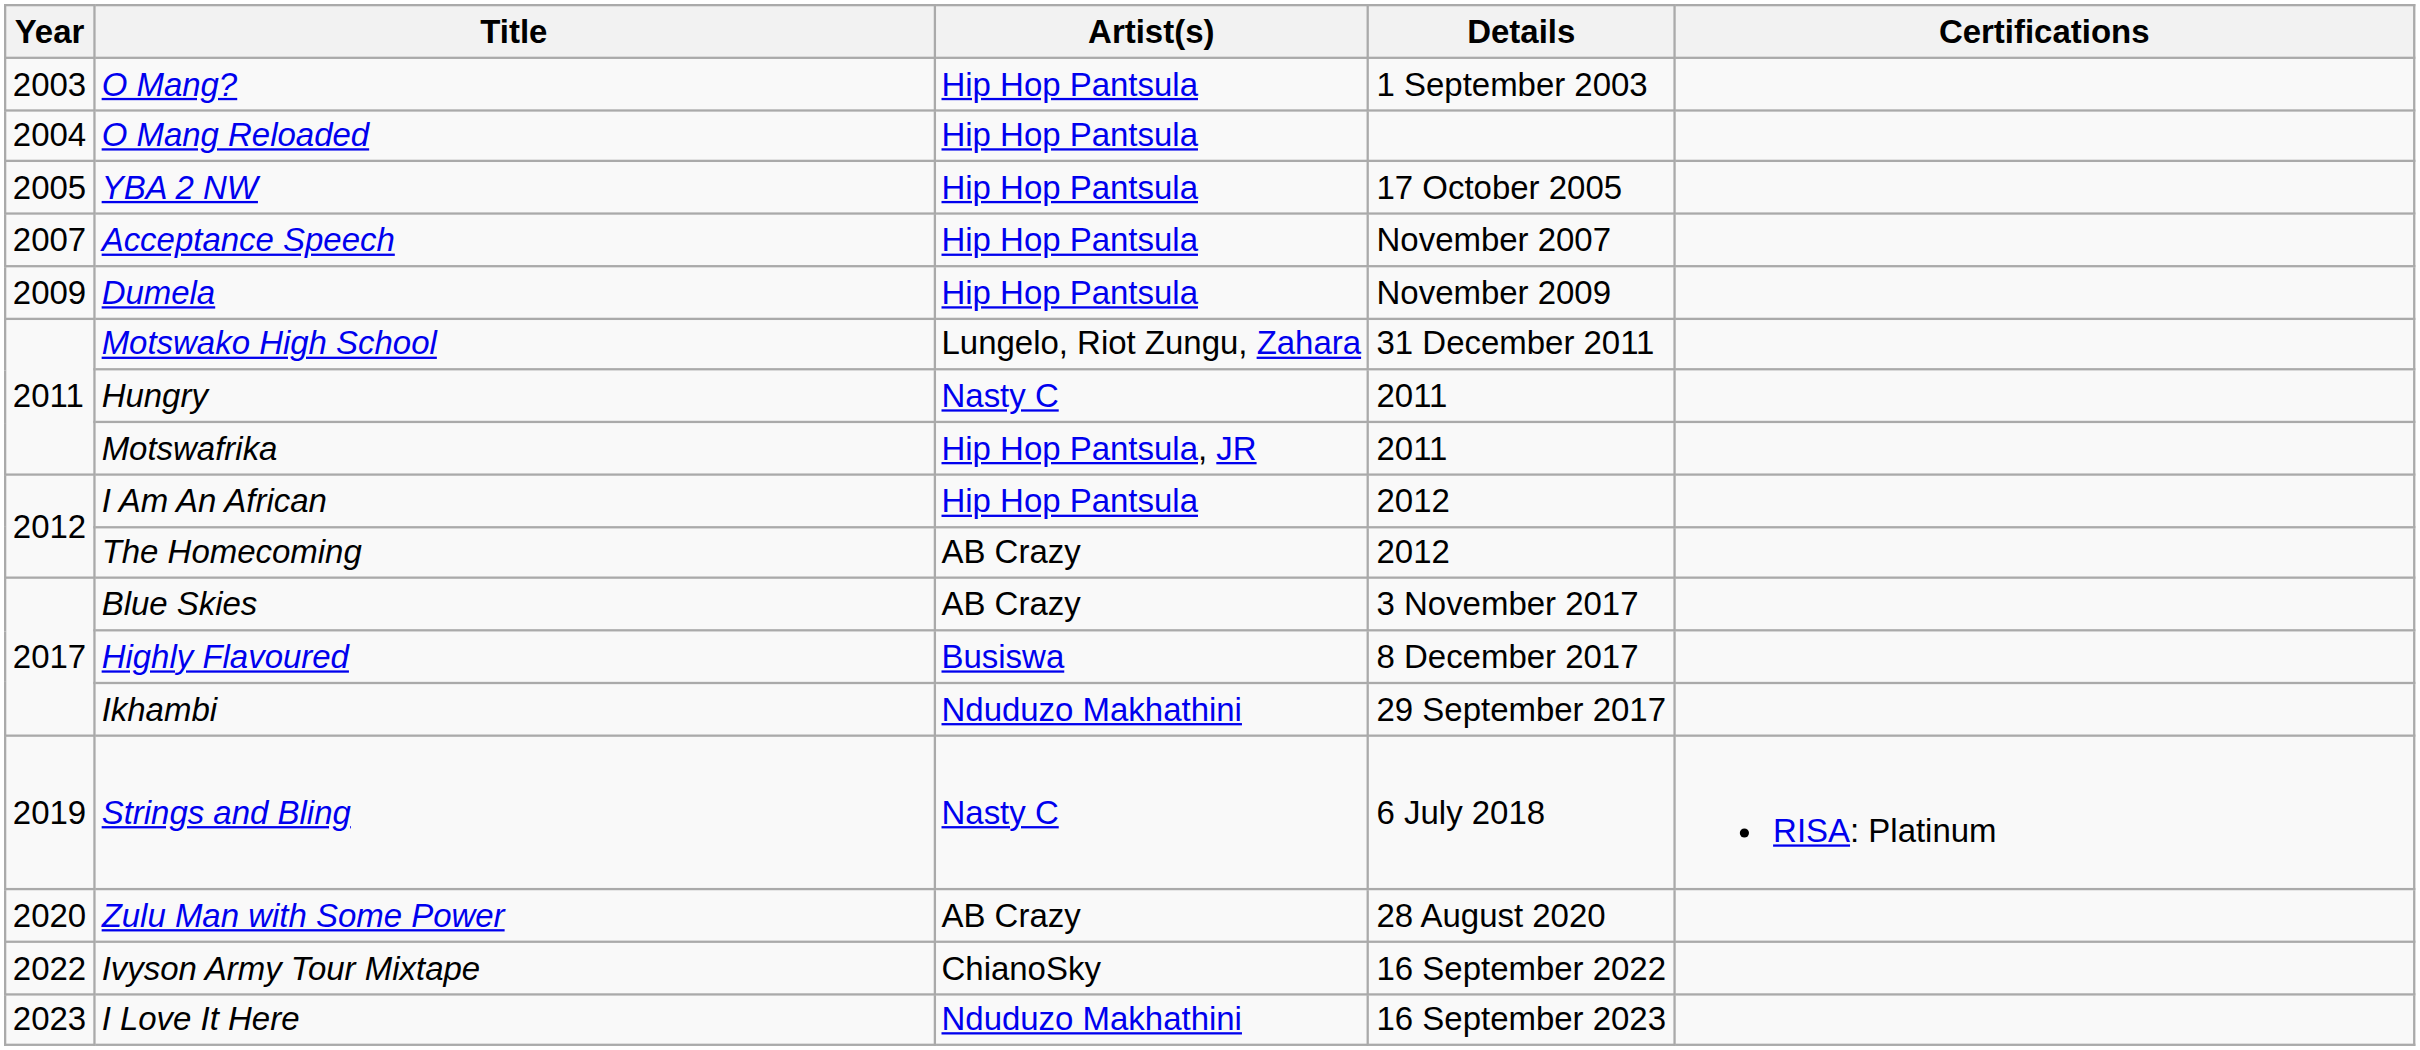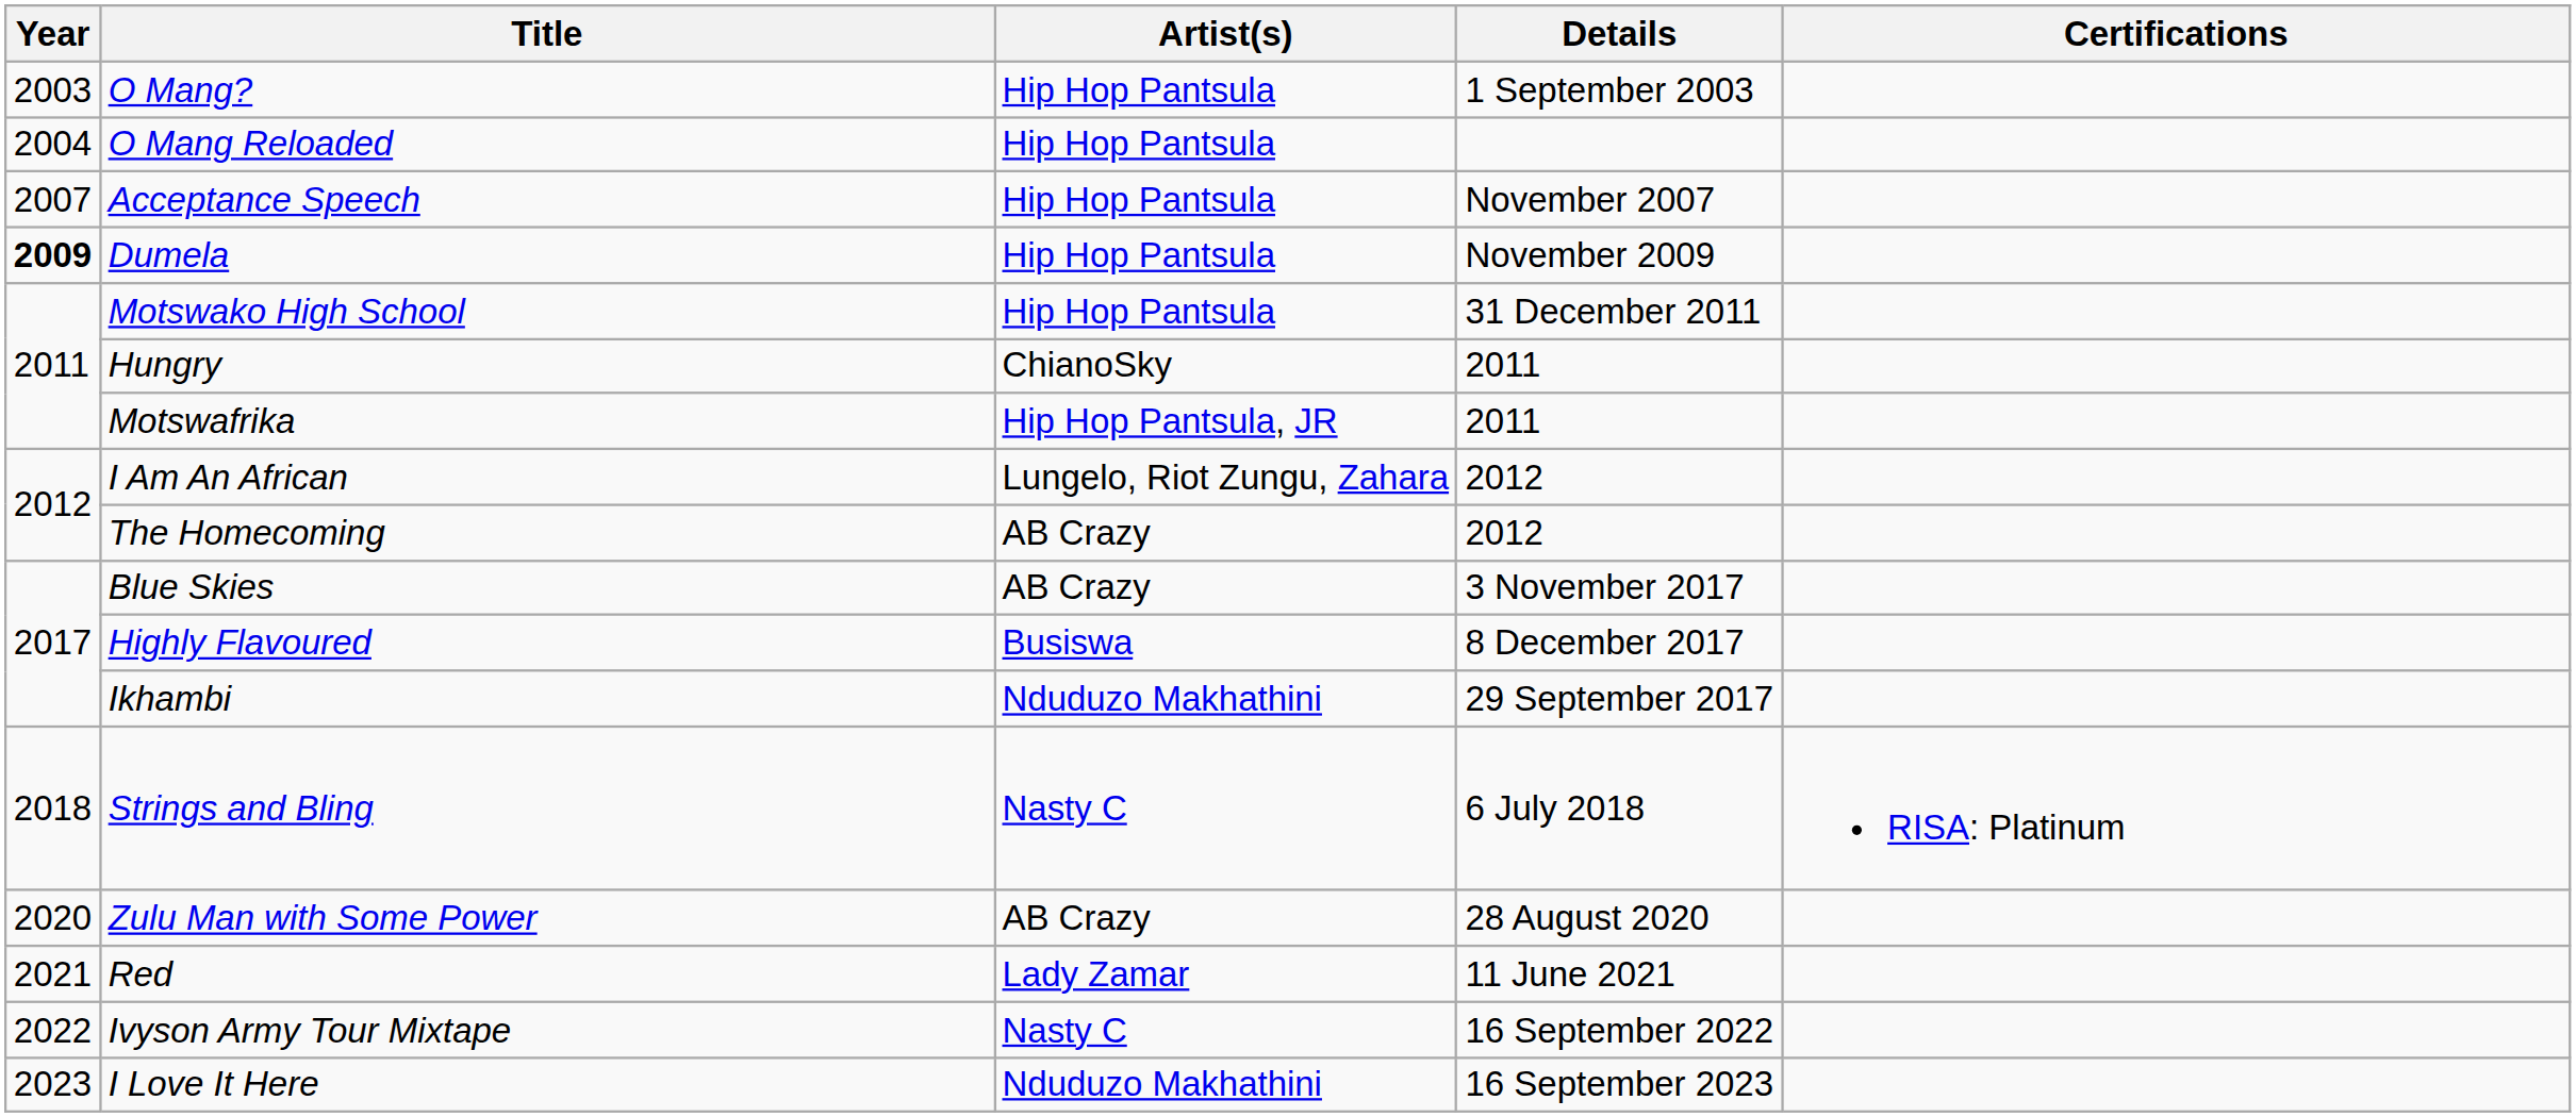 <table class="wikitable sortable" style="text-align:left;font-size:90%;">
 <tr>
 <th>Year</th>
 <th style="width:25em;">Title</th>
 <th>Artist(s)</th>
 <th>Details</th>
 <th style="width:22em;">Certifications</th>
 </tr>
 <tr>
 <td rowspan="1">2003</td>
 <td><em><a href='#'>O Mang?</a></em></td>
 <td><a href='#'>Hip Hop Pantsula</a></td>
 <td>1 September 2003</td>
 <td></td>
 </tr>
 <tr>
 <td rowspan="1">2004</td>
 <td><em><a href='#'>O Mang Reloaded</a></em></td>
 <td><a href='#'>Hip Hop Pantsula</a></td>
 <td></td>
 <td></td>
 </tr>
 <tr>
-<td rowspan="1">2005</td>
-<td><em><a href='#'>YBA 2 NW</a></em></td>
-<td><a href='#'>Hip Hop Pantsula</a></td>
-<td>17 October 2005</td>
-<td></td>
-</tr>
-<tr>
 <td rowspan="1">2007</td>
 <td><em><a href='#'>Acceptance Speech</a></em></td>
 <td><a href='#'>Hip Hop Pantsula</a></td>
 <td>November 2007</td>
 <td></td>
 </tr>
 <tr>
-<td rowspan="1">2009</td>
+<td rowspan="1"><strong>2009</strong></td>
 <td><em><a href='#'>Dumela</a></em></td>
 <td><a href='#'>Hip Hop Pantsula</a></td>
 <td>November 2009</td>
 <td></td>
 </tr>
 <tr>
 <td rowspan="3">2011</td>
 <td><em><a href='#'>Motswako High School</a></em></td>
-<td>Lungelo, Riot Zungu, <a href='#'>Zahara</a></td>
+<td><a href='#'>Hip Hop Pantsula</a></td>
 <td>31 December 2011</td>
 <td></td>
 </tr>
 <tr>
 <td><em>Hungry</em></td>
-<td><a href='#'>Nasty C</a></td>
+<td>ChianoSky</td>
 <td>2011</td>
 <td></td>
 </tr>
 <tr>
 <td><em>Motswafrika</em></td>
 <td><a href='#'>Hip Hop Pantsula</a>, <a href='#'>JR</a></td>
 <td>2011</td>
 <td></td>
 </tr>
 <tr>
 <td rowspan="2">2012</td>
 <td><em>I Am An African</em></td>
-<td><a href='#'>Hip Hop Pantsula</a></td>
+<td>Lungelo, Riot Zungu, <a href='#'>Zahara</a></td>
 <td>2012</td>
 <td></td>
 </tr>
 <tr>
 <td><em>The Homecoming</em></td>
 <td>AB Crazy</td>
 <td>2012</td>
 <td></td>
 </tr>
 <tr>
 <td rowspan="3">2017</td>
 <td><em>Blue Skies</em></td>
 <td>AB Crazy</td>
 <td>3 November 2017</td>
 <td></td>
 </tr>
 <tr>
 <td><em><a href='#'>Highly Flavoured</a></em></td>
 <td><a href='#'>Busiswa</a></td>
 <td>8 December 2017</td>
 <td></td>
 </tr>
 <tr>
 <td><em>Ikhambi</em></td>
 <td><a href='#'>Nduduzo Makhathini</a></td>
 <td>29 September 2017</td>
 <td></td>
 </tr>
 <tr>
-<td rowspan="1">2019</td>
+<td rowspan="1">2018</td>
 <td><em><a href='#'>Strings and Bling</a></em></td>
 <td><a href='#'>Nasty C</a></td>
 <td>6 July 2018</td>
 <td><br><ul><li><a href='#'>RISA</a>: Platinum</li></ul></td>
 </tr>
 <tr>
 <td rowspan="1">2020</td>
 <td><em><a href='#'>Zulu Man with Some Power</a></em></td>
 <td>AB Crazy</td>
 <td>28 August 2020</td>
 <td></td>
 </tr>
 <tr>
+<td rowspan="1">2021</td>
+<td><em>Red</em></td>
+<td><a href='#'>Lady Zamar</a></td>
+<td>11 June 2021</td>
+<td></td>
+</tr>
+<tr>
 <td rowspan="1">2022</td>
 <td><em>Ivyson Army Tour Mixtape</em></td>
-<td>ChianoSky</td>
+<td><a href='#'>Nasty C</a></td>
 <td>16 September 2022</td>
 <td></td>
 </tr>
 <tr>
 <td rowspan="1">2023</td>
 <td><em>I Love It Here</em></td>
 <td><a href='#'>Nduduzo Makhathini</a></td>
 <td>16 September 2023</td>
 <td></td>
 </tr>
 </table>
